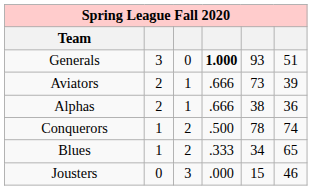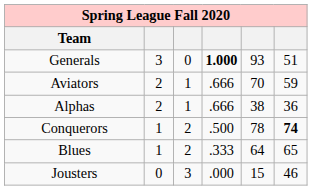 <table class="wikitable sortable" style="font-size:; text-align:center; width:">
 <tr>
 <th colspan="10" style="background:#fcc; text-align:center; vertical-align:middle;">Spring League Fall 2020</th>
 </tr>
 <tr>
 <th style="width:150px;">Team</th>
 <th width="25"></th>
 <th width="25"></th>
 <th width="30"></th>
 <th width="30"></th>
 <th width="30"></th>
 </tr>
 <tr>
 <td>Generals</td>
 <td>3</td>
 <td>0</td>
 <td><strong>1.000</strong></td>
 <td>93</td>
 <td>51</td>
 </tr>
 <tr>
 <td>Aviators</td>
 <td>2</td>
 <td>1</td>
 <td>.666</td>
-<td>73</td>
-<td>39</td>
+<td>70</td>
+<td>59</td>
 </tr>
 <tr>
 <td>Alphas</td>
 <td>2</td>
 <td>1</td>
 <td>.666</td>
 <td>38</td>
 <td>36</td>
 </tr>
 <tr>
 <td>Conquerors</td>
 <td>1</td>
 <td>2</td>
 <td>.500</td>
 <td>78</td>
-<td>74</td>
+<td><strong>74</strong></td>
 </tr>
 <tr>
 <td>Blues</td>
 <td>1</td>
 <td>2</td>
 <td>.333</td>
-<td>34</td>
+<td>64</td>
 <td>65</td>
 </tr>
 <tr>
 <td>Jousters</td>
 <td>0</td>
 <td>3</td>
 <td>.000</td>
 <td>15</td>
 <td>46</td>
 </tr>
 </table>
